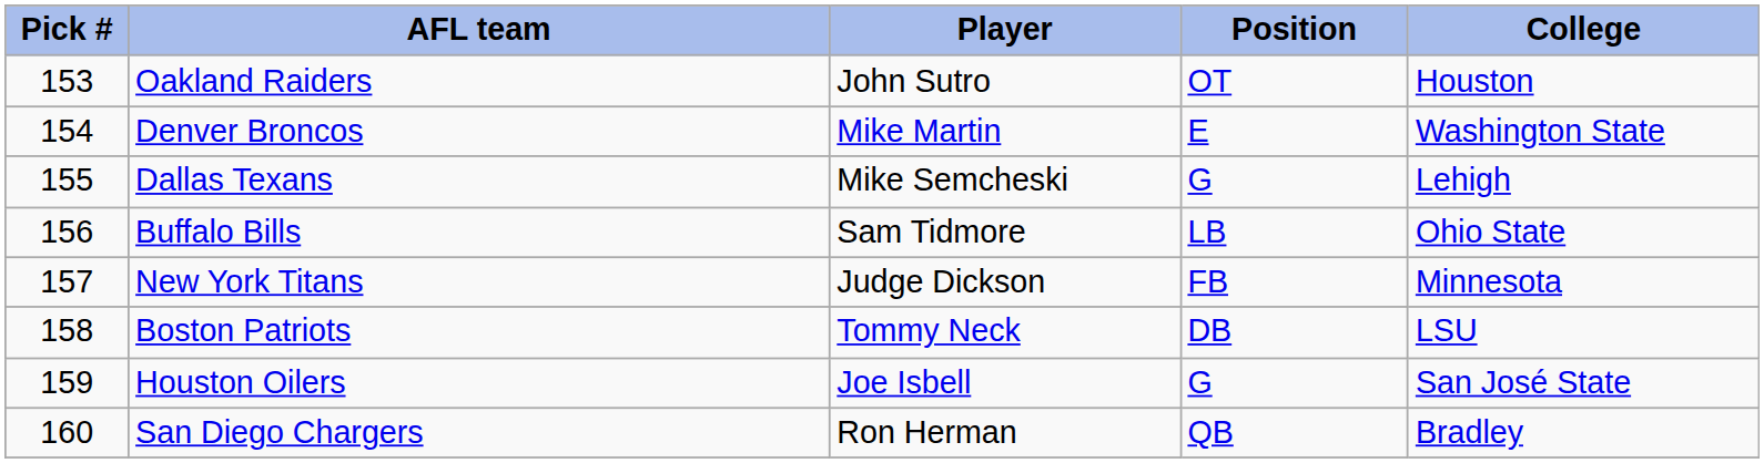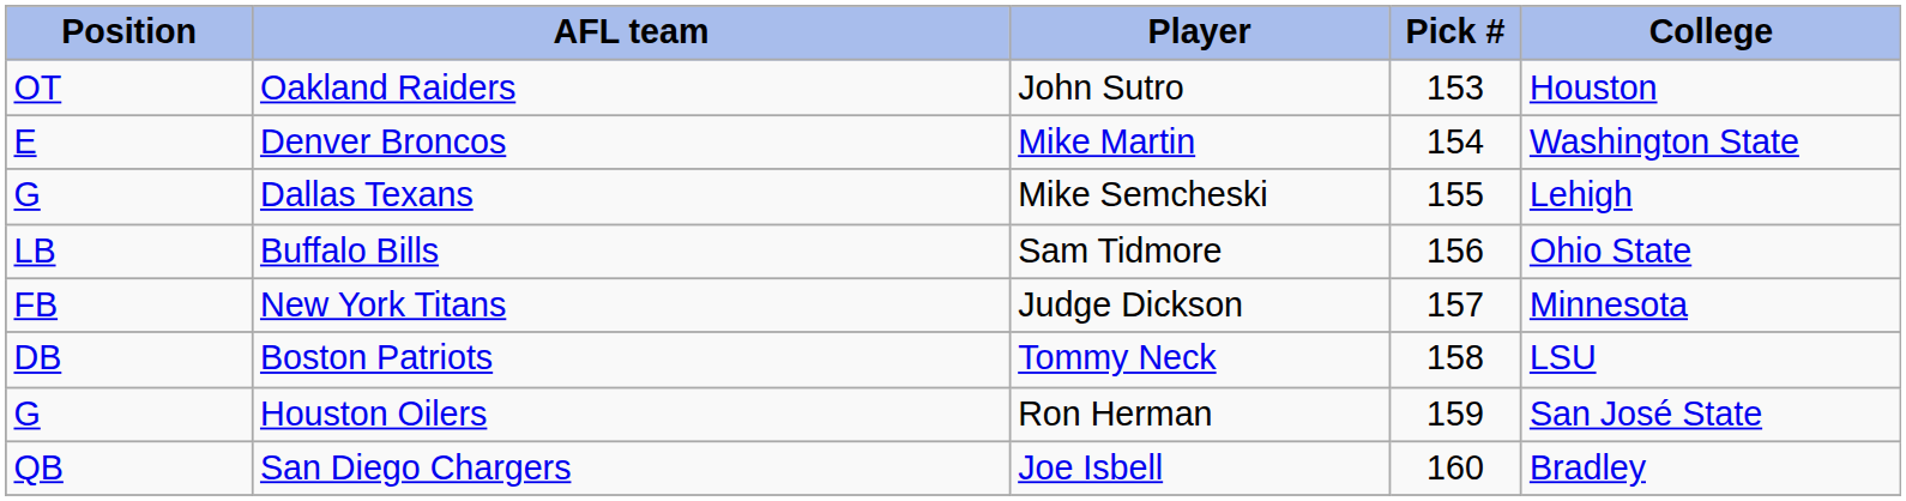 <table class="wikitable sortable sortable" style="width: 100%">
 <tr>
-<th style="background:#A8BDEC;" width=7%>Pick #</th>
+<th width=13% style="background:#A8BDEC;">Position</th>
 <th width=40% style="background:#A8BDEC;">AFL team</th>
 <th width=20% style="background:#A8BDEC;">Player</th>
-<th width=13% style="background:#A8BDEC;">Position</th>
+<th style="background:#A8BDEC;" width=7%>Pick #</th>
 <th style="background:#A8BDEC;">College</th>
 </tr>
 <tr>
-<td align="center">153</td>
+<td><a href='#'>OT</a></td>
 <td><a href='#'>Oakland Raiders</a></td>
 <td>John Sutro</td>
-<td><a href='#'>OT</a></td>
+<td align="center">153</td>
 <td><a href='#'>Houston</a></td>
 </tr>
 <tr>
-<td align="center">154</td>
+<td><a href='#'>E</a></td>
 <td><a href='#'>Denver Broncos</a></td>
 <td><a href='#'>Mike Martin</a></td>
-<td><a href='#'>E</a></td>
+<td align="center">154</td>
 <td><a href='#'>Washington State</a></td>
 </tr>
 <tr>
-<td align="center">155</td>
+<td><a href='#'>G</a></td>
 <td><a href='#'>Dallas Texans</a></td>
 <td>Mike Semcheski</td>
-<td><a href='#'>G</a></td>
+<td align="center">155</td>
 <td><a href='#'>Lehigh</a></td>
 </tr>
 <tr>
-<td align="center">156</td>
+<td><a href='#'>LB</a></td>
 <td><a href='#'>Buffalo Bills</a></td>
 <td>Sam Tidmore</td>
-<td><a href='#'>LB</a></td>
+<td align="center">156</td>
 <td><a href='#'>Ohio State</a></td>
 </tr>
 <tr>
-<td align="center">157</td>
+<td><a href='#'>FB</a></td>
 <td><a href='#'>New York Titans</a></td>
 <td>Judge Dickson</td>
-<td><a href='#'>FB</a></td>
+<td align="center">157</td>
 <td><a href='#'>Minnesota</a></td>
 </tr>
 <tr>
-<td align="center">158</td>
+<td><a href='#'>DB</a></td>
 <td><a href='#'>Boston Patriots</a></td>
 <td><a href='#'>Tommy Neck</a></td>
-<td><a href='#'>DB</a></td>
+<td align="center">158</td>
 <td><a href='#'>LSU</a></td>
 </tr>
 <tr>
+<td><a href='#'>G</a></td>
+<td><a href='#'>Houston Oilers</a></td>
+<td>Ron Herman</td>
 <td align="center">159</td>
-<td><a href='#'>Houston Oilers</a></td>
-<td><a href='#'>Joe Isbell</a></td>
-<td><a href='#'>G</a></td>
 <td><a href='#'>San José State</a></td>
 </tr>
 <tr>
+<td><a href='#'>QB</a></td>
+<td><a href='#'>San Diego Chargers</a></td>
+<td><a href='#'>Joe Isbell</a></td>
 <td align="center">160</td>
-<td><a href='#'>San Diego Chargers</a></td>
-<td>Ron Herman</td>
-<td><a href='#'>QB</a></td>
 <td><a href='#'>Bradley</a></td>
 </tr>
 </table>
